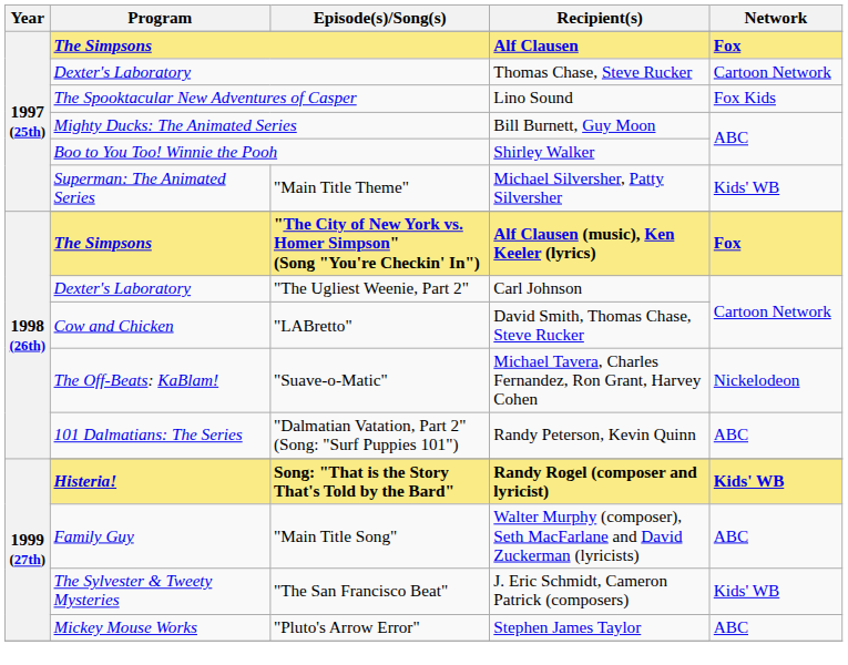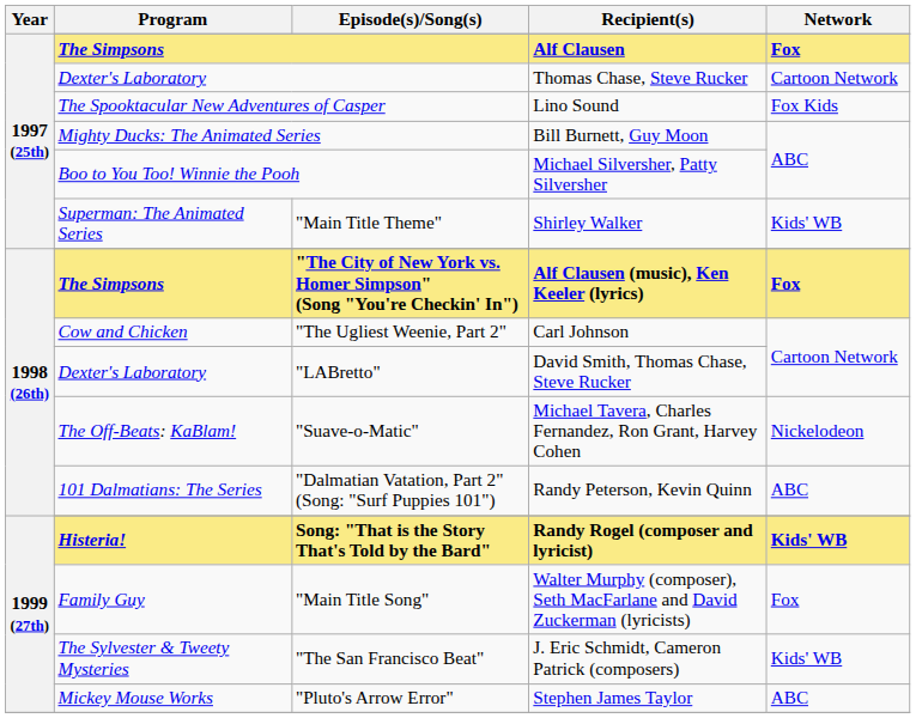 <table class="wikitable" style="width:90%;">
 <tr>
 <th style="width:3%;">Year</th>
 <th style="width:25%;">Program</th>
 <th style="width:25%;">Episode(s)/Song(s)</th>
 <th style="width:25%;">Recipient(s)</th>
 <th style="width:15%;">Network</th>
 </tr>
 <tr>
 <th rowspan="7" style="text-align:center;">1997 <br><small>(<a href='#'>25th</a>)</small><br></th>
 </tr>
 <tr style="background:#FAEB86;">
 <td colspan="2"><strong><em><a href='#'>The Simpsons</a></em></strong></td>
 <td><strong><a href='#'>Alf Clausen</a></strong></td>
 <td><strong><a href='#'>Fox</a></strong></td>
 </tr>
 <tr>
 <td colspan="2"><em><a href='#'>Dexter's Laboratory</a></em></td>
 <td>Thomas Chase, <a href='#'>Steve Rucker</a></td>
 <td><a href='#'>Cartoon Network</a></td>
 </tr>
 <tr>
 <td colspan="2"><em><a href='#'>The Spooktacular New Adventures of Casper</a></em></td>
 <td>Lino Sound</td>
 <td><a href='#'>Fox Kids</a></td>
 </tr>
 <tr>
 <td colspan="2"><em><a href='#'>Mighty Ducks: The Animated Series</a></em></td>
 <td>Bill Burnett, <a href='#'>Guy Moon</a></td>
 <td rowspan="2"><a href='#'>ABC</a></td>
 </tr>
 <tr>
 <td colspan="2"><em><a href='#'>Boo to You Too! Winnie the Pooh</a></em></td>
-<td><a href='#'>Shirley Walker</a></td>
+<td><a href='#'>Michael Silversher</a>, <a href='#'>Patty Silversher</a></td>
 </tr>
 <tr>
 <td><em><a href='#'>Superman: The Animated Series</a></em></td>
 <td>"Main Title Theme"</td>
-<td><a href='#'>Michael Silversher</a>, <a href='#'>Patty Silversher</a></td>
+<td><a href='#'>Shirley Walker</a></td>
 <td><a href='#'>Kids' WB</a></td>
 </tr>
 <tr>
 <th rowspan="6" style="text-align:center;">1998<br><small><a href='#'>(26th)</a></small><br></th>
 </tr>
 <tr style="background:#FAEB86;">
 <td><strong><em><a href='#'>The Simpsons</a></em></strong></td>
 <td><strong>"<a href='#'>The City of New York vs. Homer Simpson</a>"<br>(Song "You're Checkin' In")</strong></td>
 <td><strong><a href='#'>Alf Clausen</a> (music), <a href='#'>Ken Keeler</a> (lyrics)</strong></td>
 <td><strong><a href='#'>Fox</a></strong></td>
 </tr>
 <tr>
-<td><em><a href='#'>Dexter's Laboratory</a></em></td>
+<td><em><a href='#'>Cow and Chicken</a></em></td>
 <td>"The Ugliest Weenie, Part 2"</td>
 <td>Carl Johnson</td>
 <td rowspan="2"><a href='#'>Cartoon Network</a></td>
 </tr>
 <tr>
-<td><em><a href='#'>Cow and Chicken</a></em></td>
+<td><em><a href='#'>Dexter's Laboratory</a></em></td>
 <td>"LABretto"</td>
 <td>David Smith, Thomas Chase, <a href='#'>Steve Rucker</a></td>
 </tr>
 <tr>
 <td><em><a href='#'>The Off-Beats</a>: <a href='#'>KaBlam!</a></em></td>
 <td>"Suave-o-Matic"</td>
 <td><a href='#'>Michael Tavera</a>, Charles Fernandez, Ron Grant, Harvey Cohen</td>
 <td><a href='#'>Nickelodeon</a></td>
 </tr>
 <tr>
 <td><em><a href='#'>101 Dalmatians: The Series</a></em></td>
 <td>"Dalmatian Vatation, Part 2"<br>(Song: "Surf Puppies 101")</td>
 <td>Randy Peterson, Kevin Quinn</td>
 <td><a href='#'>ABC</a></td>
 </tr>
 <tr>
 <th rowspan="5" style="text-align:center;">1999 <br><small>(<a href='#'>27th</a>)</small><br></th>
 </tr>
 <tr style="background:#FAEB86;">
 <td><strong><em><a href='#'>Histeria!</a></em></strong></td>
 <td><strong>Song: "That is the Story That's Told by the Bard"</strong></td>
 <td><strong>Randy Rogel (composer and lyricist)</strong></td>
 <td><strong><a href='#'>Kids' WB</a></strong></td>
 </tr>
 <tr>
 <td><em><a href='#'>Family Guy</a></em></td>
 <td>"Main Title Song"</td>
 <td><a href='#'>Walter Murphy</a> (composer), <a href='#'>Seth MacFarlane</a> and <a href='#'>David Zuckerman</a> (lyricists)</td>
-<td><a href='#'>ABC</a></td>
+<td><a href='#'>Fox</a></td>
 </tr>
 <tr>
 <td><em><a href='#'>The Sylvester & Tweety Mysteries</a></em></td>
 <td>"The San Francisco Beat"</td>
 <td>J. Eric Schmidt, Cameron Patrick (composers)</td>
 <td><a href='#'>Kids' WB</a></td>
 </tr>
 <tr>
 <td><em><a href='#'>Mickey Mouse Works</a></em></td>
 <td>"Pluto's Arrow Error"</td>
 <td><a href='#'>Stephen James Taylor</a></td>
 <td><a href='#'>ABC</a></td>
 </tr>
 <tr>
 </tr>
 </table>
